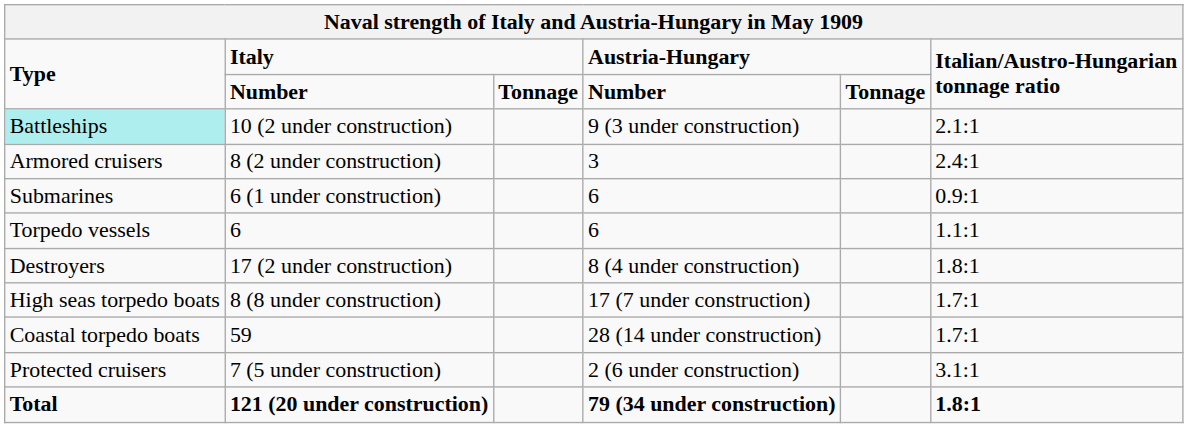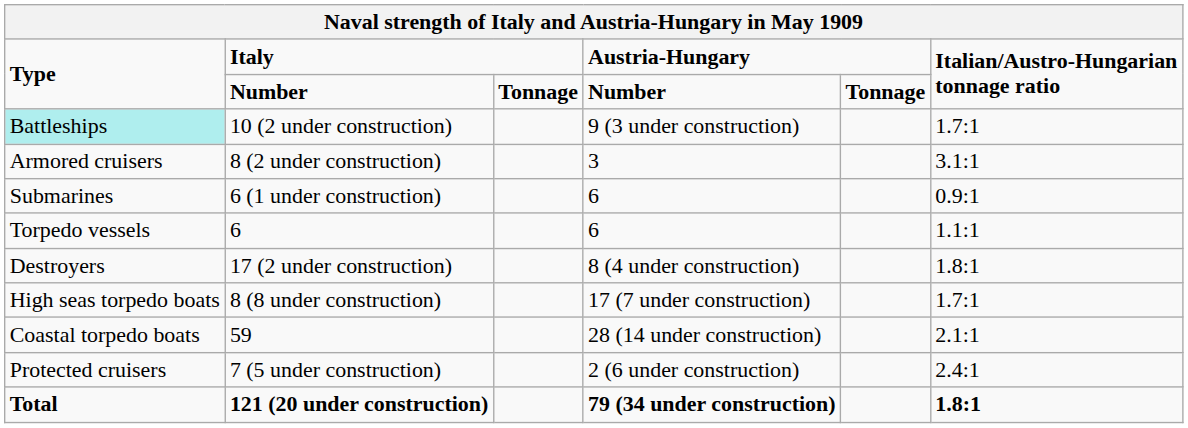 <table class="wikitable">
 <tr>
 <th colspan="6">Naval strength of Italy and Austria-Hungary in May 1909</th>
 </tr>
 <tr>
 <td rowspan="2"><strong>Type</strong></td>
 <td colspan="2"><strong>Italy</strong></td>
 <td colspan="2"><strong>Austria-Hungary</strong></td>
 <td rowspan="2"><strong>Italian/Austro-Hungarian</strong><br><strong>tonnage ratio</strong></td>
 </tr>
 <tr>
 <td><strong>Number</strong></td>
 <td><strong>Tonnage</strong></td>
 <td><strong>Number</strong></td>
 <td><strong>Tonnage</strong></td>
 </tr>
 <tr>
 <td style="background: paleturquoise;">Battleships</td>
 <td>10 (2 under construction)</td>
 <td></td>
 <td>9 (3 under construction)</td>
 <td></td>
-<td>2.1:1</td>
+<td>1.7:1</td>
 </tr>
 <tr>
 <td>Armored cruisers</td>
 <td>8 (2 under construction)</td>
 <td></td>
 <td>3</td>
 <td></td>
-<td>2.4:1</td>
+<td>3.1:1</td>
 </tr>
 <tr>
 <td>Submarines</td>
 <td>6 (1 under construction)</td>
 <td></td>
 <td>6</td>
 <td></td>
 <td>0.9:1</td>
 </tr>
 <tr>
 <td>Torpedo vessels</td>
 <td>6</td>
 <td></td>
 <td>6</td>
 <td></td>
 <td>1.1:1</td>
 </tr>
 <tr>
 <td>Destroyers</td>
 <td>17 (2 under construction)</td>
 <td></td>
 <td>8 (4 under construction)</td>
 <td></td>
 <td>1.8:1</td>
 </tr>
 <tr>
 <td>High seas torpedo boats</td>
 <td>8 (8 under construction)</td>
 <td></td>
 <td>17 (7 under construction)</td>
 <td></td>
 <td>1.7:1</td>
 </tr>
 <tr>
 <td>Coastal torpedo boats</td>
 <td>59</td>
 <td></td>
 <td>28 (14 under construction)</td>
 <td></td>
-<td>1.7:1</td>
+<td>2.1:1</td>
 </tr>
 <tr>
 <td>Protected cruisers</td>
 <td>7 (5 under construction)</td>
 <td></td>
 <td>2 (6 under construction)</td>
 <td></td>
-<td>3.1:1</td>
+<td>2.4:1</td>
 </tr>
 <tr>
 <td><strong>Total</strong></td>
 <td><strong>121 (20 under construction)</strong></td>
 <td><strong></strong></td>
 <td><strong>79 (34 under construction)</strong></td>
 <td><strong></strong></td>
 <td><strong>1.8:1</strong></td>
 </tr>
 </table>
